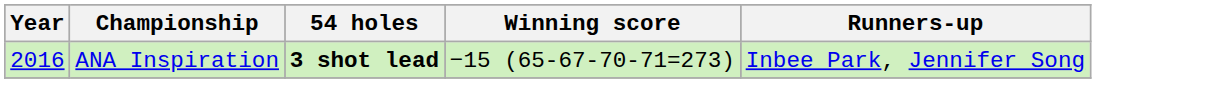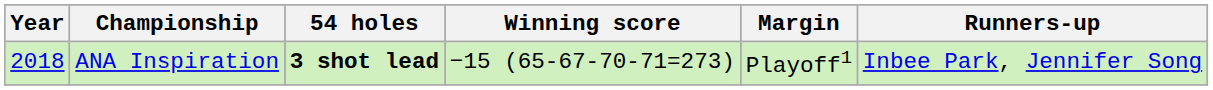 <table class="wikitable">
 <tr>
 <th>Year</th>
 <th>Championship</th>
 <th>54 holes</th>
 <th>Winning score</th>
+<th>Margin</th>
 <th>Runners-up</th>
 </tr>
 <tr style="background:#D0F0C0;">
-<td><a href='#'>2016</a></td>
+<td><a href='#'>2018</a></td>
 <td><a href='#'>ANA Inspiration</a></td>
 <td><strong>3 shot lead</strong></td>
 <td>−15 (65-67-70-71=273)</td>
+<td>Playoff<sup>1</sup></td>
 <td> <a href='#'>Inbee Park</a>,  <a href='#'>Jennifer Song</a></td>
 </tr>
 </table>
